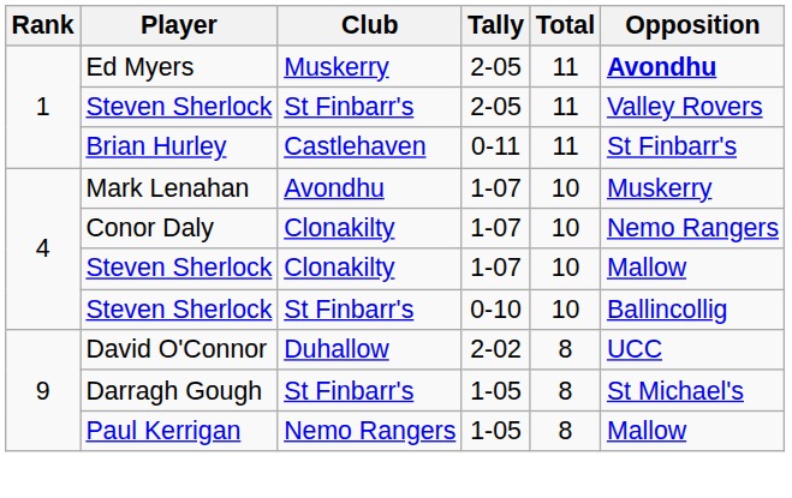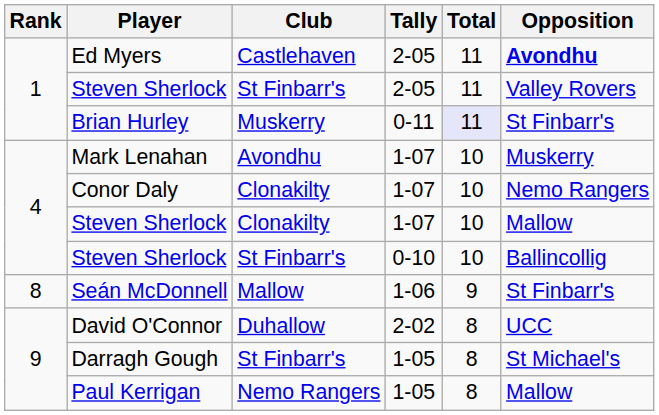 <table class="wikitable">
 <tr>
 <th>Rank</th>
 <th>Player</th>
 <th>Club</th>
 <th>Tally</th>
 <th>Total</th>
 <th>Opposition</th>
 </tr>
 <tr>
 <td rowspan="3" style="text-align:center;">1</td>
 <td>Ed Myers</td>
-<td><a href='#'>Muskerry</a></td>
+<td><a href='#'>Castlehaven</a></td>
 <td align=center>2-05</td>
 <td align=center>11</td>
 <td><strong><a href='#'>Avondhu</a></strong></td>
 </tr>
 <tr>
 <td><a href='#'>Steven Sherlock</a></td>
 <td><a href='#'>St Finbarr's</a></td>
 <td align=center>2-05</td>
 <td align=center>11</td>
 <td><a href='#'>Valley Rovers</a></td>
 </tr>
 <tr>
 <td><a href='#'>Brian Hurley</a></td>
-<td><a href='#'>Castlehaven</a></td>
+<td><a href='#'>Muskerry</a></td>
 <td align=center>0-11</td>
-<td align=center>11</td>
+<td align=center style="background: lavender;">11</td>
 <td><a href='#'>St Finbarr's</a></td>
 </tr>
 <tr>
 <td rowspan="4" style="text-align:center;">4</td>
 <td>Mark Lenahan</td>
 <td><a href='#'>Avondhu</a></td>
 <td align=center>1-07</td>
 <td align=center>10</td>
 <td><a href='#'>Muskerry</a></td>
 </tr>
 <tr>
 <td>Conor Daly</td>
 <td><a href='#'>Clonakilty</a></td>
 <td align=center>1-07</td>
 <td align=center>10</td>
 <td><a href='#'>Nemo Rangers</a></td>
 </tr>
 <tr>
 <td><a href='#'>Steven Sherlock</a></td>
 <td><a href='#'>Clonakilty</a></td>
 <td align=center>1-07</td>
 <td align=center>10</td>
 <td><a href='#'>Mallow</a></td>
 </tr>
 <tr>
 <td><a href='#'>Steven Sherlock</a></td>
 <td><a href='#'>St Finbarr's</a></td>
 <td align=center>0-10</td>
 <td align=center>10</td>
 <td><a href='#'>Ballincollig</a></td>
 </tr>
 <tr>
+<td rowspan="1" style="text-align:center;">8</td>
+<td><a href='#'>Seán McDonnell</a></td>
+<td><a href='#'>Mallow</a></td>
+<td align=center>1-06</td>
+<td align=center>9</td>
+<td><a href='#'>St Finbarr's</a></td>
+</tr>
+<tr>
 <td rowspan="3" style="text-align:center;">9</td>
 <td>David O'Connor</td>
 <td><a href='#'>Duhallow</a></td>
 <td align=center>2-02</td>
 <td align=center>8</td>
 <td><a href='#'>UCC</a></td>
 </tr>
 <tr>
 <td>Darragh Gough</td>
 <td><a href='#'>St Finbarr's</a></td>
 <td align=center>1-05</td>
 <td align=center>8</td>
 <td><a href='#'>St Michael's</a></td>
 </tr>
 <tr>
 <td><a href='#'>Paul Kerrigan</a></td>
 <td><a href='#'>Nemo Rangers</a></td>
 <td align=center>1-05</td>
 <td align=center>8</td>
 <td><a href='#'>Mallow</a></td>
 </tr>
 </table>
